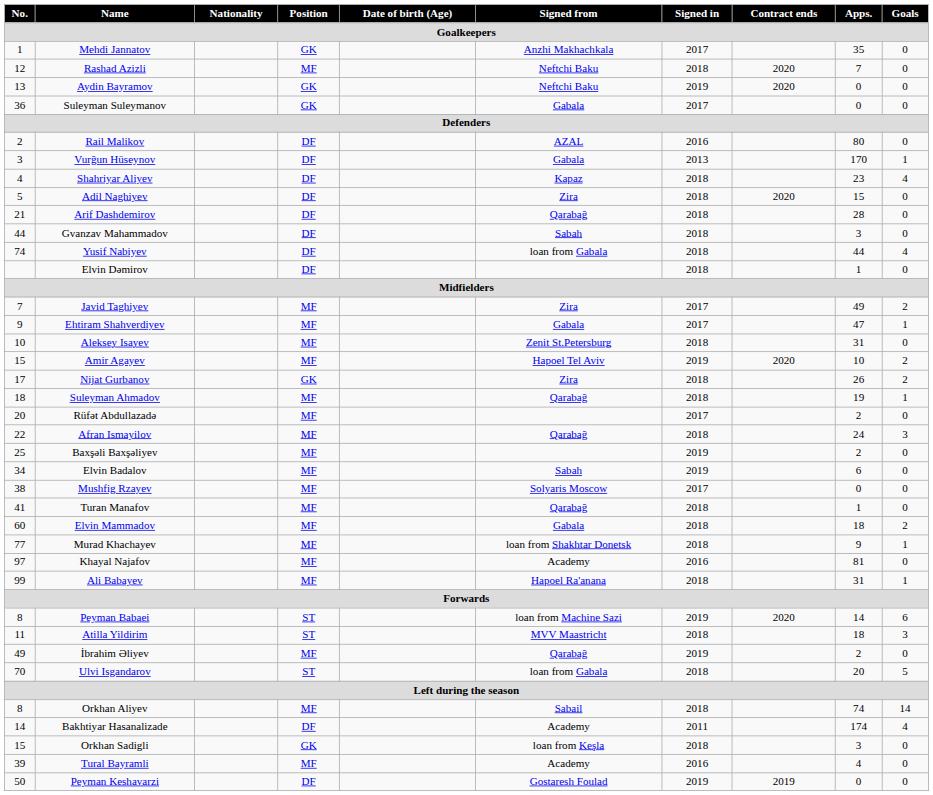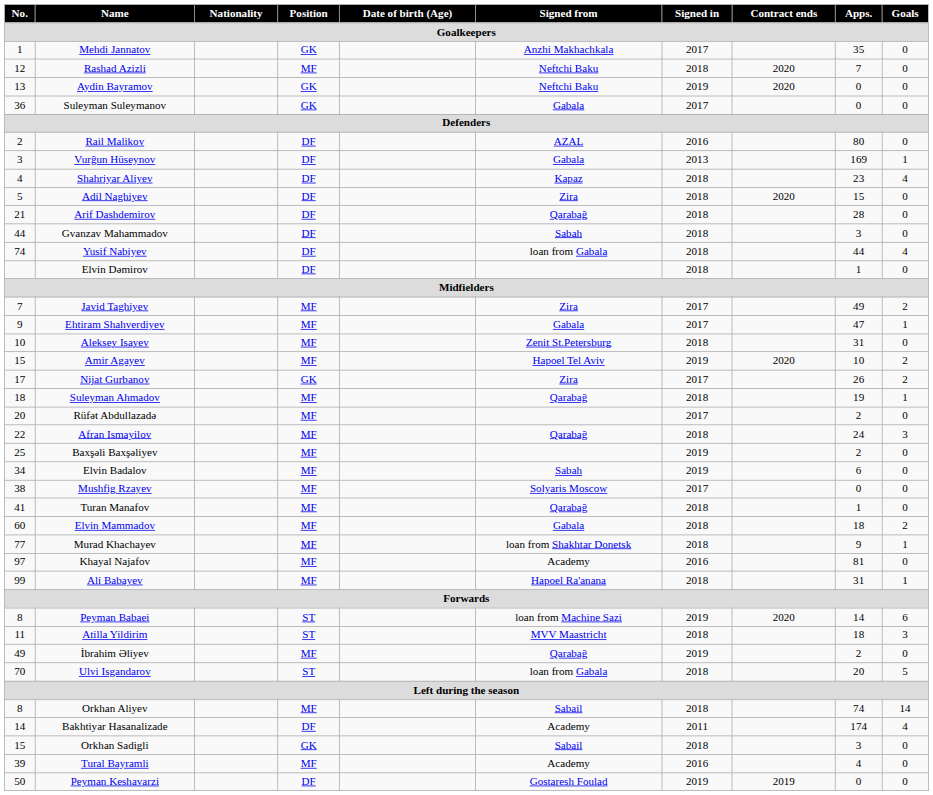 <table class="wikitable"  style="text-align:center; font-size:90%; width:95%;">
 <tr>
 <th style="background:#000000; color:#FFFFFF; text-align:center;">No.</th>
 <th style="background:#000000; color:#FFFFFF; text-align:center;">Name</th>
 <th style="background:#000000; color:#FFFFFF; text-align:center;">Nationality</th>
 <th style="background:#000000; color:#FFFFFF; text-align:center;">Position</th>
 <th style="background:#000000; color:#FFFFFF; text-align:center;">Date of birth (Age)</th>
 <th style="background:#000000; color:#FFFFFF; text-align:center;">Signed from</th>
 <th style="background:#000000; color:#FFFFFF; text-align:center;">Signed in</th>
 <th style="background:#000000; color:#FFFFFF; text-align:center;">Contract ends</th>
 <th style="background:#000000; color:#FFFFFF; text-align:center;">Apps.</th>
 <th style="background:#000000; color:#FFFFFF; text-align:center;">Goals</th>
 </tr>
 <tr>
 <th colspan="11"  style="background:#dcdcdc; text-align:center;">Goalkeepers</th>
 </tr>
 <tr>
 <td>1</td>
 <td><a href='#'>Mehdi Jannatov</a></td>
 <td></td>
 <td><a href='#'>GK</a></td>
 <td></td>
 <td><a href='#'>Anzhi Makhachkala</a></td>
 <td>2017</td>
 <td></td>
 <td>35</td>
 <td>0</td>
 </tr>
 <tr>
 <td>12</td>
 <td><a href='#'>Rashad Azizli</a></td>
 <td></td>
 <td><a href='#'>MF</a></td>
 <td></td>
 <td><a href='#'>Neftchi Baku</a></td>
 <td>2018</td>
 <td>2020</td>
 <td>7</td>
 <td>0</td>
 </tr>
 <tr>
 <td>13</td>
 <td><a href='#'>Aydin Bayramov</a></td>
 <td></td>
 <td><a href='#'>GK</a></td>
 <td></td>
 <td><a href='#'>Neftchi Baku</a></td>
 <td>2019</td>
 <td>2020</td>
 <td>0</td>
 <td>0</td>
 </tr>
 <tr>
 <td>36</td>
 <td>Suleyman Suleymanov</td>
 <td></td>
 <td><a href='#'>GK</a></td>
 <td></td>
 <td><a href='#'>Gabala</a></td>
 <td>2017</td>
 <td></td>
 <td>0</td>
 <td>0</td>
 </tr>
 <tr>
 <th colspan="11"  style="background:#dcdcdc; text-align:center;">Defenders</th>
 </tr>
 <tr>
 <td>2</td>
 <td><a href='#'>Rail Malikov</a></td>
 <td></td>
 <td><a href='#'>DF</a></td>
 <td></td>
 <td><a href='#'>AZAL</a></td>
 <td>2016</td>
 <td></td>
 <td>80</td>
 <td>0</td>
 </tr>
 <tr>
 <td>3</td>
 <td><a href='#'>Vurğun Hüseynov</a></td>
 <td></td>
 <td><a href='#'>DF</a></td>
 <td></td>
 <td><a href='#'>Gabala</a></td>
 <td>2013</td>
 <td></td>
-<td>170</td>
+<td>169</td>
 <td>1</td>
 </tr>
 <tr>
 <td>4</td>
 <td><a href='#'>Shahriyar Aliyev</a></td>
 <td></td>
 <td><a href='#'>DF</a></td>
 <td></td>
 <td><a href='#'>Kapaz</a></td>
 <td>2018</td>
 <td></td>
 <td>23</td>
 <td>4</td>
 </tr>
 <tr>
 <td>5</td>
 <td><a href='#'>Adil Naghiyev</a></td>
 <td></td>
 <td><a href='#'>DF</a></td>
 <td></td>
 <td><a href='#'>Zira</a></td>
 <td>2018</td>
 <td>2020</td>
 <td>15</td>
 <td>0</td>
 </tr>
 <tr>
 <td>21</td>
 <td><a href='#'>Arif Dashdemirov</a></td>
 <td></td>
 <td><a href='#'>DF</a></td>
 <td></td>
 <td><a href='#'>Qarabağ</a></td>
 <td>2018</td>
 <td></td>
 <td>28</td>
 <td>0</td>
 </tr>
 <tr>
 <td>44</td>
 <td>Gvanzav Mahammadov</td>
 <td></td>
 <td><a href='#'>DF</a></td>
 <td></td>
 <td><a href='#'>Sabah</a></td>
 <td>2018</td>
 <td></td>
 <td>3</td>
 <td>0</td>
 </tr>
 <tr>
 <td>74</td>
 <td><a href='#'>Yusif Nabiyev</a></td>
 <td></td>
 <td><a href='#'>DF</a></td>
 <td></td>
 <td>loan from <a href='#'>Gabala</a></td>
 <td>2018</td>
 <td></td>
 <td>44</td>
 <td>4</td>
 </tr>
 <tr>
 <td></td>
 <td>Elvin Dəmirov</td>
 <td></td>
 <td><a href='#'>DF</a></td>
 <td></td>
 <td></td>
 <td>2018</td>
 <td></td>
 <td>1</td>
 <td>0</td>
 </tr>
 <tr>
 <th colspan="11"  style="background:#dcdcdc; text-align:center;">Midfielders</th>
 </tr>
 <tr>
 <td>7</td>
 <td><a href='#'>Javid Taghiyev</a></td>
 <td></td>
 <td><a href='#'>MF</a></td>
 <td></td>
 <td><a href='#'>Zira</a></td>
 <td>2017</td>
 <td></td>
 <td>49</td>
 <td>2</td>
 </tr>
 <tr>
 <td>9</td>
 <td><a href='#'>Ehtiram Shahverdiyev</a></td>
 <td></td>
 <td><a href='#'>MF</a></td>
 <td></td>
 <td><a href='#'>Gabala</a></td>
 <td>2017</td>
 <td></td>
 <td>47</td>
 <td>1</td>
 </tr>
 <tr>
 <td>10</td>
 <td><a href='#'>Aleksey Isayev</a></td>
 <td></td>
 <td><a href='#'>MF</a></td>
 <td></td>
 <td><a href='#'>Zenit St.Petersburg</a></td>
 <td>2018</td>
 <td></td>
 <td>31</td>
 <td>0</td>
 </tr>
 <tr>
 <td>15</td>
 <td><a href='#'>Amir Agayev</a></td>
 <td></td>
 <td><a href='#'>MF</a></td>
 <td></td>
 <td><a href='#'>Hapoel Tel Aviv</a></td>
 <td>2019</td>
 <td>2020</td>
 <td>10</td>
 <td>2</td>
 </tr>
 <tr>
 <td>17</td>
 <td><a href='#'>Nijat Gurbanov</a></td>
 <td></td>
 <td><a href='#'>GK</a></td>
 <td></td>
 <td><a href='#'>Zira</a></td>
-<td>2018</td>
+<td>2017</td>
 <td></td>
 <td>26</td>
 <td>2</td>
 </tr>
 <tr>
 <td>18</td>
 <td><a href='#'>Suleyman Ahmadov</a></td>
 <td></td>
 <td><a href='#'>MF</a></td>
 <td></td>
 <td><a href='#'>Qarabağ</a></td>
 <td>2018</td>
 <td></td>
 <td>19</td>
 <td>1</td>
 </tr>
 <tr>
 <td>20</td>
 <td>Rüfət Abdullazadə</td>
 <td></td>
 <td><a href='#'>MF</a></td>
 <td></td>
 <td></td>
 <td>2017</td>
 <td></td>
 <td>2</td>
 <td>0</td>
 </tr>
 <tr>
 <td>22</td>
 <td><a href='#'>Afran Ismayilov</a></td>
 <td></td>
 <td><a href='#'>MF</a></td>
 <td></td>
 <td><a href='#'>Qarabağ</a></td>
 <td>2018</td>
 <td></td>
 <td>24</td>
 <td>3</td>
 </tr>
 <tr>
 <td>25</td>
 <td>Baxşəli Baxşəliyev</td>
 <td></td>
 <td><a href='#'>MF</a></td>
 <td></td>
 <td></td>
 <td>2019</td>
 <td></td>
 <td>2</td>
 <td>0</td>
 </tr>
 <tr>
 <td>34</td>
 <td>Elvin Badalov</td>
 <td></td>
 <td><a href='#'>MF</a></td>
 <td></td>
 <td><a href='#'>Sabah</a></td>
 <td>2019</td>
 <td></td>
 <td>6</td>
 <td>0</td>
 </tr>
 <tr>
 <td>38</td>
 <td><a href='#'>Mushfig Rzayev</a></td>
 <td></td>
 <td><a href='#'>MF</a></td>
 <td></td>
 <td><a href='#'>Solyaris Moscow</a></td>
 <td>2017</td>
 <td></td>
 <td>0</td>
 <td>0</td>
 </tr>
 <tr>
 <td>41</td>
 <td>Turan Manafov</td>
 <td></td>
 <td><a href='#'>MF</a></td>
 <td></td>
 <td><a href='#'>Qarabağ</a></td>
 <td>2018</td>
 <td></td>
 <td>1</td>
 <td>0</td>
 </tr>
 <tr>
 <td>60</td>
 <td><a href='#'>Elvin Mammadov</a></td>
 <td></td>
 <td><a href='#'>MF</a></td>
 <td></td>
 <td><a href='#'>Gabala</a></td>
 <td>2018</td>
 <td></td>
 <td>18</td>
 <td>2</td>
 </tr>
 <tr>
 <td>77</td>
 <td>Murad Khachayev</td>
 <td></td>
 <td><a href='#'>MF</a></td>
 <td></td>
 <td>loan from <a href='#'>Shakhtar Donetsk</a></td>
 <td>2018</td>
 <td></td>
 <td>9</td>
 <td>1</td>
 </tr>
 <tr>
 <td>97</td>
 <td>Khayal Najafov</td>
 <td></td>
 <td><a href='#'>MF</a></td>
 <td></td>
 <td>Academy</td>
 <td>2016</td>
 <td></td>
 <td>81</td>
 <td>0</td>
 </tr>
 <tr>
 <td>99</td>
 <td><a href='#'>Ali Babayev</a></td>
 <td></td>
 <td><a href='#'>MF</a></td>
 <td></td>
 <td><a href='#'>Hapoel Ra'anana</a></td>
 <td>2018</td>
 <td></td>
 <td>31</td>
 <td>1</td>
 </tr>
 <tr>
 <th colspan="11"  style="background:#dcdcdc; text-align:center;">Forwards</th>
 </tr>
 <tr>
 <td>8</td>
 <td><a href='#'>Peyman Babaei</a></td>
 <td></td>
 <td><a href='#'>ST</a></td>
 <td></td>
 <td>loan from <a href='#'>Machine Sazi</a></td>
 <td>2019</td>
 <td>2020</td>
 <td>14</td>
 <td>6</td>
 </tr>
 <tr>
 <td>11</td>
 <td><a href='#'>Atilla Yildirim</a></td>
 <td></td>
 <td><a href='#'>ST</a></td>
 <td></td>
 <td><a href='#'>MVV Maastricht</a></td>
 <td>2018</td>
 <td></td>
 <td>18</td>
 <td>3</td>
 </tr>
 <tr>
 <td>49</td>
 <td>İbrahim Əliyev</td>
 <td></td>
 <td><a href='#'>MF</a></td>
 <td></td>
 <td><a href='#'>Qarabağ</a></td>
 <td>2019</td>
 <td></td>
 <td>2</td>
 <td>0</td>
 </tr>
 <tr>
 <td>70</td>
 <td><a href='#'>Ulvi Isgandarov</a></td>
 <td></td>
 <td><a href='#'>ST</a></td>
 <td></td>
 <td>loan from <a href='#'>Gabala</a></td>
 <td>2018</td>
 <td></td>
 <td>20</td>
 <td>5</td>
 </tr>
 <tr>
 <th colspan="11"  style="background:#dcdcdc; text-align:center;">Left during the season</th>
 </tr>
 <tr>
 <td>8</td>
 <td>Orkhan Aliyev</td>
 <td></td>
 <td><a href='#'>MF</a></td>
 <td></td>
 <td><a href='#'>Sabail</a></td>
 <td>2018</td>
 <td></td>
 <td>74</td>
 <td>14</td>
 </tr>
 <tr>
 <td>14</td>
 <td>Bakhtiyar Hasanalizade</td>
 <td></td>
 <td><a href='#'>DF</a></td>
 <td></td>
 <td>Academy</td>
 <td>2011</td>
 <td></td>
 <td>174</td>
 <td>4</td>
 </tr>
 <tr>
 <td>15</td>
 <td>Orkhan Sadigli</td>
 <td></td>
 <td><a href='#'>GK</a></td>
 <td></td>
-<td>loan from <a href='#'>Keşla</a></td>
+<td><a href='#'>Sabail</a></td>
 <td>2018</td>
 <td></td>
 <td>3</td>
 <td>0</td>
 </tr>
 <tr>
 <td>39</td>
 <td><a href='#'>Tural Bayramli</a></td>
 <td></td>
 <td><a href='#'>MF</a></td>
 <td></td>
 <td>Academy</td>
 <td>2016</td>
 <td></td>
 <td>4</td>
 <td>0</td>
 </tr>
 <tr>
 <td>50</td>
 <td><a href='#'>Peyman Keshavarzi</a></td>
 <td></td>
 <td><a href='#'>DF</a></td>
 <td></td>
 <td><a href='#'>Gostaresh Foulad</a></td>
 <td>2019</td>
 <td>2019</td>
 <td>0</td>
 <td>0</td>
 </tr>
 </table>
